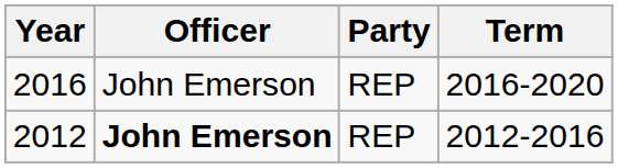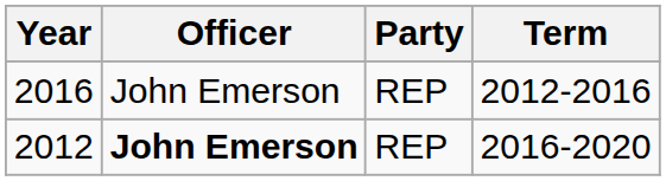 <table class="wikitable">
 <tr>
 <th>Year</th>
 <th>Officer</th>
 <th>Party</th>
 <th>Term</th>
 </tr>
 <tr>
 <td>2016</td>
 <td>John Emerson</td>
 <td>REP</td>
-<td>2016-2020</td>
+<td>2012-2016</td>
 </tr>
 <tr>
 <td>2012</td>
 <td><strong>John Emerson</strong></td>
 <td>REP</td>
-<td>2012-2016</td>
+<td>2016-2020</td>
 </tr>
 </table>
